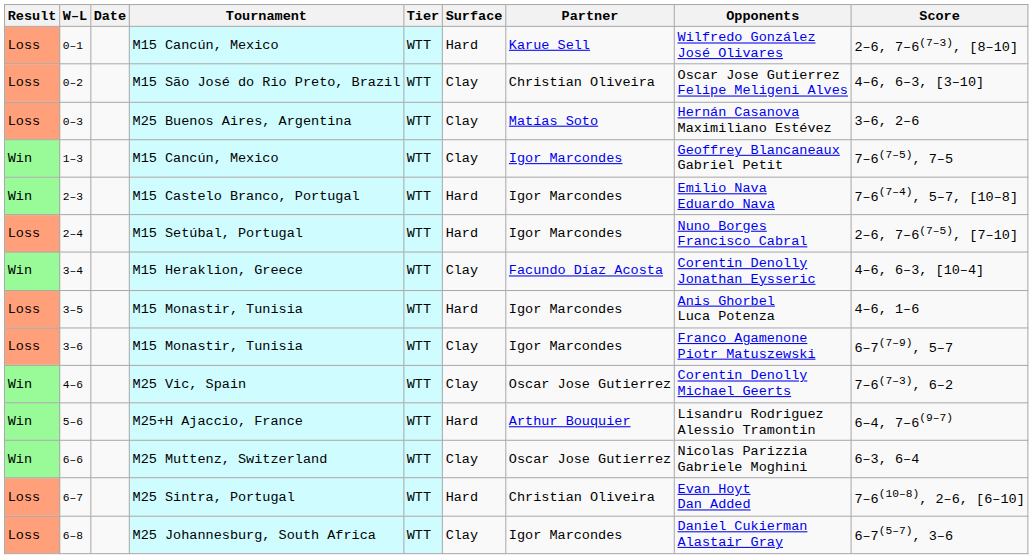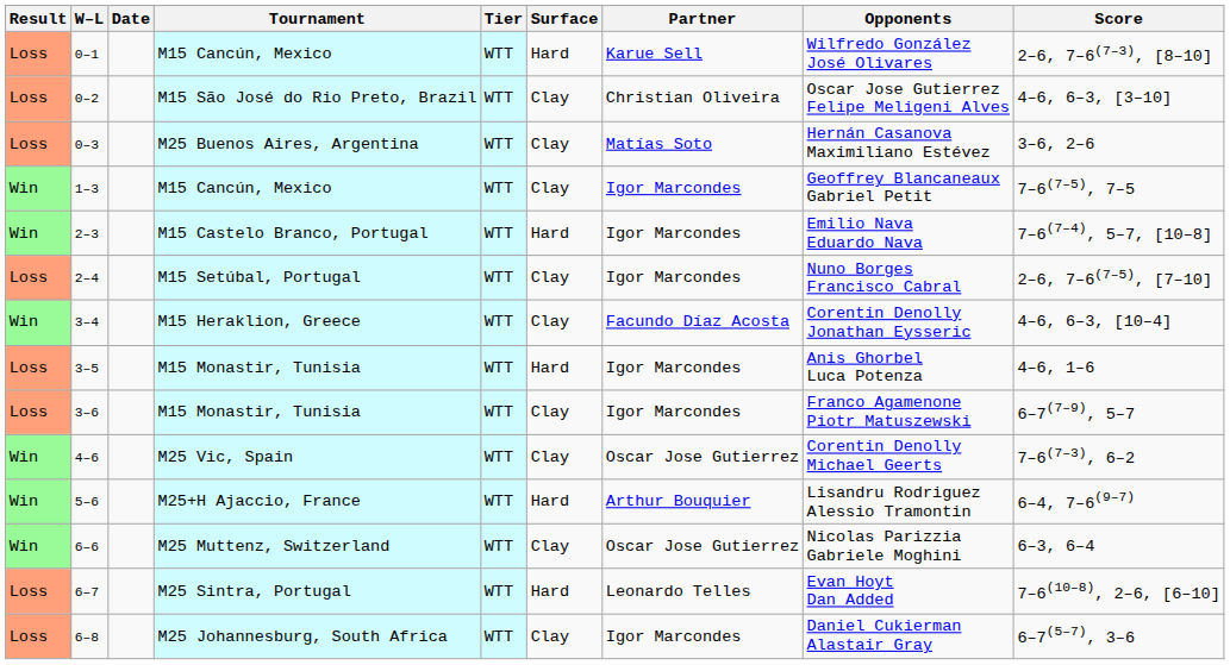 <table class="sortable wikitable">
 <tr>
 <th>Result</th>
 <th class="unsortable">W–L</th>
 <th>Date</th>
 <th>Tournament</th>
 <th>Tier</th>
 <th>Surface</th>
 <th>Partner</th>
 <th>Opponents</th>
 <th class="unsortable">Score</th>
 </tr>
 <tr>
 <td bgcolor=FFA07A>Loss</td>
 <td><small>0–1</small></td>
 <td></td>
 <td style="background:#cffcff;">M15 Cancún, Mexico</td>
 <td style="background:#cffcff;">WTT</td>
 <td>Hard</td>
 <td> <a href='#'>Karue Sell</a></td>
 <td> <a href='#'>Wilfredo González</a> <br>  <a href='#'>José Olivares</a></td>
 <td>2–6, 7–6<sup>(7–3)</sup>, [8–10]</td>
 </tr>
 <tr>
 <td bgcolor=FFA07A>Loss</td>
 <td><small>0–2</small></td>
 <td></td>
 <td style="background:#cffcff;">M15 São José do Rio Preto, Brazil</td>
 <td style="background:#cffcff;">WTT</td>
 <td>Clay</td>
 <td> Christian Oliveira</td>
 <td> Oscar Jose Gutierrez <br>  <a href='#'>Felipe Meligeni Alves</a></td>
 <td>4–6, 6–3, [3–10]</td>
 </tr>
 <tr>
 <td bgcolor=FFA07A>Loss</td>
 <td><small>0–3</small></td>
 <td></td>
 <td style="background:#cffcff;">M25 Buenos Aires, Argentina</td>
 <td style="background:#cffcff;">WTT</td>
 <td>Clay</td>
 <td> <a href='#'>Matías Soto</a></td>
 <td> <a href='#'>Hernán Casanova</a> <br>  Maximiliano Estévez</td>
 <td>3–6, 2–6</td>
 </tr>
 <tr>
 <td bgcolor=98FB98>Win</td>
 <td><small>1–3</small></td>
 <td></td>
 <td style="background:#cffcff;">M15 Cancún, Mexico</td>
 <td style="background:#cffcff;">WTT</td>
 <td>Clay</td>
 <td> <a href='#'>Igor Marcondes</a></td>
 <td> <a href='#'>Geoffrey Blancaneaux</a> <br>  Gabriel Petit</td>
 <td>7–6<sup>(7–5)</sup>, 7–5</td>
 </tr>
 <tr>
 <td bgcolor=98FB98>Win</td>
 <td><small>2–3</small></td>
 <td></td>
 <td style="background:#cffcff;">M15 Castelo Branco, Portugal</td>
 <td style="background:#cffcff;">WTT</td>
 <td>Hard</td>
 <td> Igor Marcondes</td>
 <td> <a href='#'>Emilio Nava</a> <br>  <a href='#'>Eduardo Nava</a></td>
 <td>7–6<sup>(7–4)</sup>, 5–7, [10–8]</td>
 </tr>
 <tr>
 <td bgcolor=FFA07A>Loss</td>
 <td><small>2–4</small></td>
 <td></td>
 <td style="background:#cffcff;">M15 Setúbal, Portugal</td>
 <td style="background:#cffcff;">WTT</td>
-<td>Hard</td>
+<td>Clay</td>
 <td> Igor Marcondes</td>
 <td> <a href='#'>Nuno Borges</a> <br>  <a href='#'>Francisco Cabral</a></td>
 <td>2–6, 7–6<sup>(7–5)</sup>, [7–10]</td>
 </tr>
 <tr>
 <td bgcolor=98FB98>Win</td>
 <td><small>3–4</small></td>
 <td></td>
 <td style="background:#cffcff;">M15 Heraklion, Greece</td>
 <td style="background:#cffcff;">WTT</td>
 <td>Clay</td>
 <td> <a href='#'>Facundo Díaz Acosta</a></td>
 <td> <a href='#'>Corentin Denolly</a> <br>  <a href='#'>Jonathan Eysseric</a></td>
 <td>4–6, 6–3, [10–4]</td>
 </tr>
 <tr>
 <td bgcolor=FFA07A>Loss</td>
 <td><small>3–5</small></td>
 <td></td>
 <td style="background:#cffcff;">M15 Monastir, Tunisia</td>
 <td style="background:#cffcff;">WTT</td>
 <td>Hard</td>
 <td> Igor Marcondes</td>
 <td> <a href='#'>Anis Ghorbel</a> <br>  Luca Potenza</td>
 <td>4–6, 1–6</td>
 </tr>
 <tr>
 <td bgcolor=FFA07A>Loss</td>
 <td><small>3–6</small></td>
 <td></td>
 <td style="background:#cffcff;">M15 Monastir, Tunisia</td>
 <td style="background:#cffcff;">WTT</td>
 <td>Clay</td>
 <td> Igor Marcondes</td>
 <td> <a href='#'>Franco Agamenone</a> <br>  <a href='#'>Piotr Matuszewski</a></td>
 <td>6–7<sup>(7–9)</sup>, 5–7</td>
 </tr>
 <tr>
 <td bgcolor=98FB98>Win</td>
 <td><small>4–6</small></td>
 <td></td>
 <td style="background:#cffcff;">M25 Vic, Spain</td>
 <td style="background:#cffcff;">WTT</td>
 <td>Clay</td>
 <td> Oscar Jose Gutierrez</td>
 <td> <a href='#'>Corentin Denolly</a> <br>  <a href='#'>Michael Geerts</a></td>
 <td>7–6<sup>(7–3)</sup>, 6–2</td>
 </tr>
 <tr>
 <td bgcolor=98FB98>Win</td>
 <td><small>5–6</small></td>
 <td></td>
 <td style="background:#cffcff;">M25+H Ajaccio, France</td>
 <td style="background:#cffcff;">WTT</td>
 <td>Hard</td>
 <td> <a href='#'>Arthur Bouquier</a></td>
 <td> Lisandru Rodriguez <br>  Alessio Tramontin</td>
 <td>6–4, 7–6<sup>(9–7)</sup></td>
 </tr>
 <tr>
 <td bgcolor=98FB98>Win</td>
 <td><small>6–6</small></td>
 <td></td>
 <td style="background:#cffcff;">M25 Muttenz, Switzerland</td>
 <td style="background:#cffcff;">WTT</td>
 <td>Clay</td>
 <td> Oscar Jose Gutierrez</td>
 <td> Nicolas Parizzia <br>  Gabriele Moghini</td>
 <td>6–3, 6–4</td>
 </tr>
 <tr>
 <td bgcolor=FFA07A>Loss</td>
 <td><small>6–7</small></td>
 <td></td>
 <td style="background:#cffcff;">M25 Sintra, Portugal</td>
 <td style="background:#cffcff;">WTT</td>
 <td>Hard</td>
-<td> Christian Oliveira</td>
+<td> Leonardo Telles</td>
 <td> <a href='#'>Evan Hoyt</a> <br>  <a href='#'>Dan Added</a></td>
 <td>7–6<sup>(10–8)</sup>, 2–6, [6–10]</td>
 </tr>
 <tr>
 <td bgcolor=FFA07A>Loss</td>
 <td><small>6–8</small></td>
 <td></td>
 <td style="background:#cffcff;">M25 Johannesburg, South Africa</td>
 <td style="background:#cffcff;">WTT</td>
 <td>Clay</td>
 <td> Igor Marcondes</td>
 <td> <a href='#'>Daniel Cukierman</a> <br>  <a href='#'>Alastair Gray</a></td>
 <td>6–7<sup>(5–7)</sup>, 3–6</td>
 </tr>
 </table>
